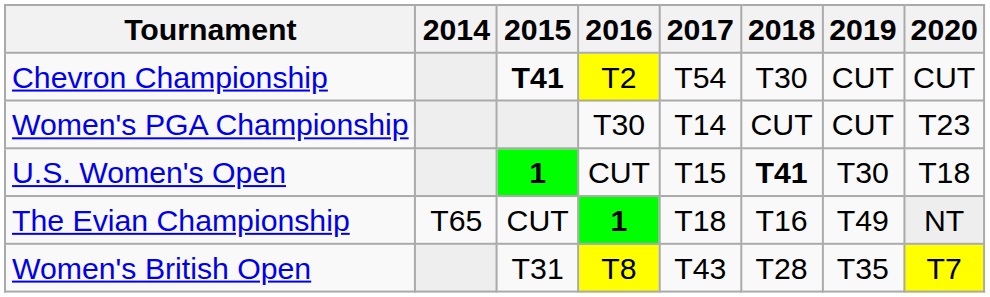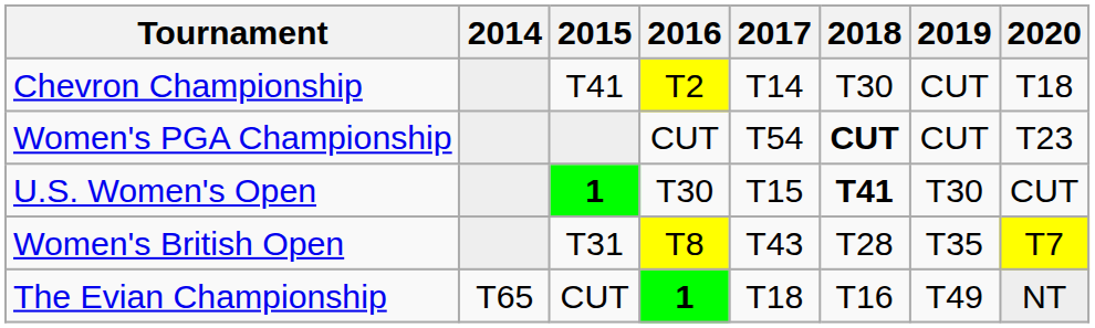 <table class="wikitable" style="font-size:95%;text-align:center;">
 <tr>
 <th>Tournament</th>
 <th>2014</th>
 <th>2015</th>
 <th>2016</th>
 <th>2017</th>
 <th>2018</th>
 <th>2019</th>
 <th>2020</th>
 </tr>
 <tr>
 <td align=left><a href='#'>Chevron Championship</a></td>
 <td style="background:#eeeeee;"></td>
-<td><strong>T41</strong></td>
+<td>T41</td>
 <td style="background:yellow;">T2</td>
-<td>T54</td>
+<td>T14</td>
 <td>T30</td>
 <td>CUT</td>
-<td>CUT</td>
+<td>T18</td>
 </tr>
 <tr>
 <td align=left><a href='#'>Women's PGA Championship</a></td>
 <td style="background:#eeeeee;"></td>
 <td style="background:#eeeeee;"></td>
-<td>T30</td>
-<td>T14</td>
 <td>CUT</td>
+<td>T54</td>
+<td><strong>CUT</strong></td>
 <td>CUT</td>
 <td>T23</td>
 </tr>
 <tr>
 <td align=left><a href='#'>U.S. Women's Open</a></td>
 <td style="background:#eeeeee;"></td>
 <td style="background:lime;"><strong>1</strong></td>
-<td>CUT</td>
+<td>T30</td>
 <td>T15</td>
 <td><strong>T41</strong></td>
 <td>T30</td>
-<td>T18</td>
+<td>CUT</td>
+</tr>
+<tr>
+<td align=left><a href='#'>Women's British Open</a></td>
+<td style="background:#eeeeee;"></td>
+<td>T31</td>
+<td style="background:yellow;">T8</td>
+<td>T43</td>
+<td>T28</td>
+<td>T35</td>
+<td style="background:yellow;">T7</td>
 </tr>
 <tr>
 <td align=left><a href='#'>The Evian Championship</a></td>
 <td>T65</td>
 <td>CUT</td>
 <td style="background:lime;"><strong>1</strong></td>
 <td>T18</td>
 <td>T16</td>
 <td>T49</td>
 <td style="background:#eeeeee;">NT</td>
 </tr>
-<tr>
-<td align=left><a href='#'>Women's British Open</a></td>
-<td style="background:#eeeeee;"></td>
-<td>T31</td>
-<td style="background:yellow;">T8</td>
-<td>T43</td>
-<td>T28</td>
-<td>T35</td>
-<td style="background:yellow;">T7</td>
-</tr>
 </table>
